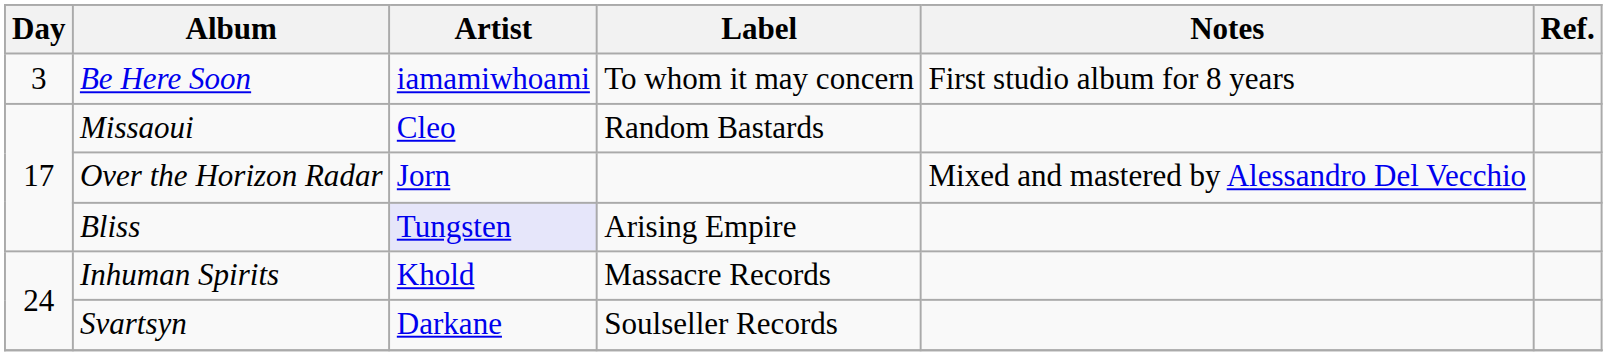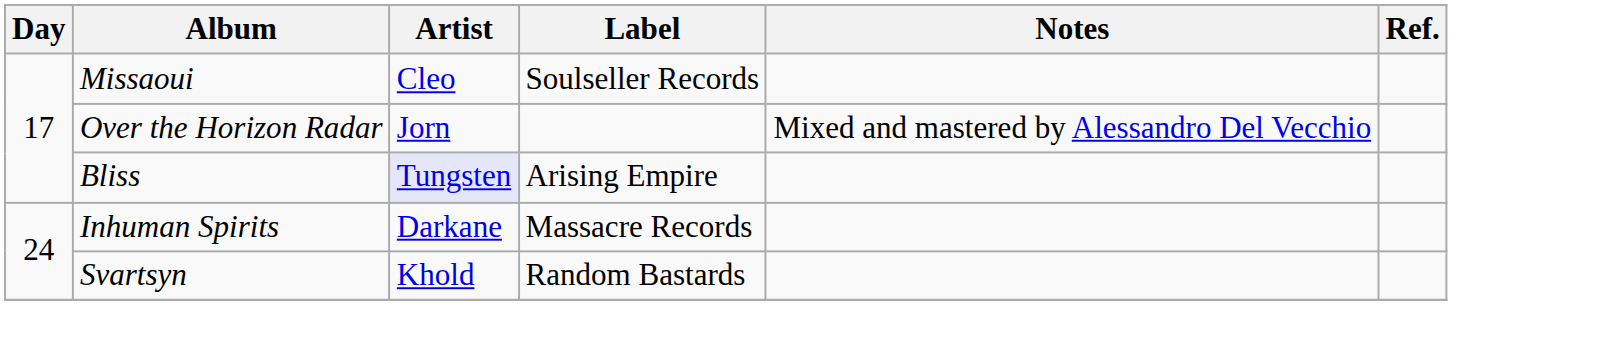 <table class="wikitable">
 <tr>
 <th>Day</th>
 <th>Album</th>
 <th>Artist</th>
 <th>Label</th>
 <th>Notes</th>
 <th>Ref.</th>
 </tr>
 <tr>
-<td rowspan="1" style="text-align:center;">3</td>
-<td><em><a href='#'>Be Here Soon</a></em></td>
-<td><a href='#'>iamamiwhoami</a></td>
-<td>To whom it may concern</td>
-<td>First studio album for 8 years</td>
-<td></td>
-</tr>
-<tr>
 <td rowspan="3" style="text-align:center;">17</td>
 <td><em>Missaoui</em></td>
 <td><a href='#'>Cleo</a></td>
-<td>Random Bastards</td>
+<td>Soulseller Records</td>
 <td></td>
 <td></td>
 </tr>
 <tr>
 <td><em>Over the Horizon Radar</em></td>
 <td><a href='#'>Jorn</a></td>
 <td></td>
 <td>Mixed and mastered by <a href='#'>Alessandro Del Vecchio</a></td>
 <td></td>
 </tr>
 <tr>
 <td><em>Bliss</em></td>
 <td style="background: lavender;"><a href='#'>Tungsten</a></td>
 <td>Arising Empire</td>
 <td></td>
 <td></td>
 </tr>
 <tr>
 <td rowspan="2" style="text-align:center;">24</td>
 <td><em>Inhuman Spirits</em></td>
-<td><a href='#'>Khold</a></td>
+<td><a href='#'>Darkane</a></td>
 <td>Massacre Records</td>
 <td></td>
 <td></td>
 </tr>
 <tr>
 <td><em>Svartsyn</em></td>
-<td><a href='#'>Darkane</a></td>
-<td>Soulseller Records</td>
+<td><a href='#'>Khold</a></td>
+<td>Random Bastards</td>
 <td></td>
 <td></td>
 </tr>
 <tr>
 </tr>
 </table>
